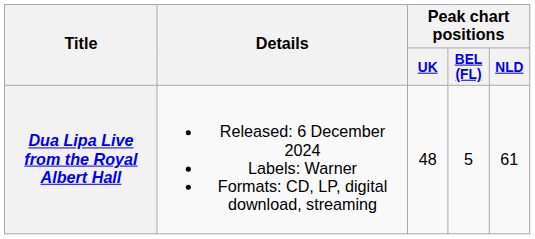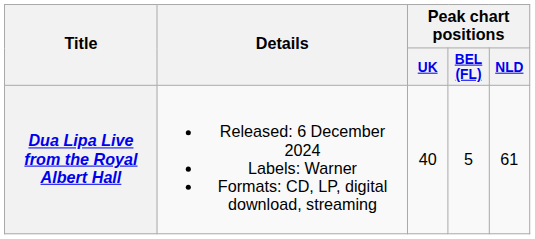 <table class="wikitable plainrowheaders" style="text-align:center;">
 <tr>
 <th scope="col" rowspan="2" style="width:9em;">Title</th>
 <th scope="col" rowspan="2" style="width:15em;">Details</th>
 <th scope="col" colspan="3">Peak chart positions</th>
 </tr>
 <tr>
 <th scope="col" style="width:2.5em;font-size:85%;"><a href='#'>UK</a><br></th>
 <th scope="col" style="width:2.5em;font-size:85%;"><a href='#'>BEL (FL)</a><br></th>
 <th scope="col" style="width:2.5em;font-size:85%;"><a href='#'>NLD</a><br></th>
 </tr>
 <tr>
 <th scope="row"><em><a href='#'>Dua Lipa Live from the Royal Albert Hall</a></em></th>
 <td><br><ul><li>Released: 6 December 2024</li><li>Labels: Warner</li><li>Formats: CD, LP, digital download, streaming</li></ul></td>
-<td>48</td>
+<td>40</td>
 <td>5</td>
 <td>61</td>
 </tr>
 </table>
